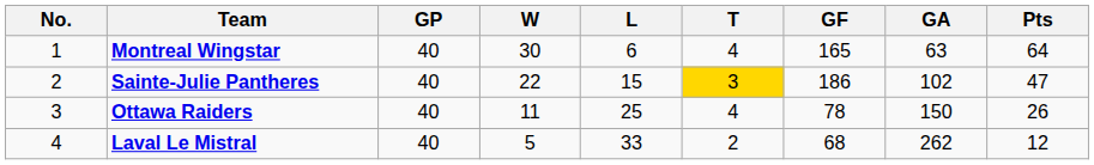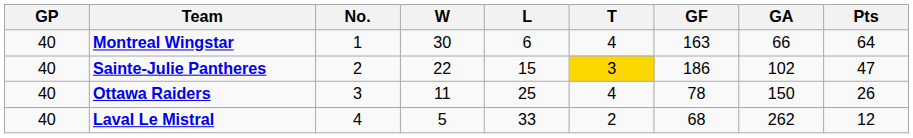 <table class="wikitable sortable">
 <tr>
+<th bgcolor="#DDDDFF" width="7.5%" title="Games played" class="unsortable">GP</th>
+<th bgcolor="#DDDDFF" width="20%">Team</th>
 <th bgcolor="#DDDDFF" width="7.5%" title="Division rank">No.</th>
-<th bgcolor="#DDDDFF" width="20%">Team</th>
-<th bgcolor="#DDDDFF" width="7.5%" title="Games played" class="unsortable">GP</th>
 <th bgcolor="#DDDDFF" width="7.5%" title="Wins">W</th>
 <th bgcolor="#DDDDFF" width="7.5%" title="Losses">L</th>
 <th bgcolor="#DDDDFF" width="7.5%" title="Ties">T</th>
 <th bgcolor="#DDDDFF" width="7.5%" title="Goals for">GF</th>
 <th bgcolor="#DDDDFF" width="7.5%" title="Goals against">GA</th>
 <th bgcolor="#DDDDFF" width="7.5%" title="Points">Pts</th>
 </tr>
 <tr align=center>
+<td>40</td>
+<td align=left><strong><a href='#'>Montreal Wingstar</a></strong></td>
 <td>1</td>
-<td align=left><strong><a href='#'>Montreal Wingstar</a></strong></td>
-<td>40</td>
 <td>30</td>
 <td>6</td>
 <td>4</td>
-<td>165</td>
-<td>63</td>
+<td>163</td>
+<td>66</td>
 <td>64</td>
 </tr>
 <tr align=center>
+<td>40</td>
+<td align=left><strong><a href='#'>Sainte-Julie Pantheres</a></strong></td>
 <td>2</td>
-<td align=left><strong><a href='#'>Sainte-Julie Pantheres</a></strong></td>
-<td>40</td>
 <td>22</td>
 <td>15</td>
 <td style="background: gold;">3</td>
 <td>186</td>
 <td>102</td>
 <td>47</td>
 </tr>
 <tr align=center>
+<td>40</td>
+<td align=left><strong><a href='#'>Ottawa Raiders</a> </strong></td>
 <td>3</td>
-<td align=left><strong><a href='#'>Ottawa Raiders</a> </strong></td>
-<td>40</td>
 <td>11</td>
 <td>25</td>
 <td>4</td>
 <td>78</td>
 <td>150</td>
 <td>26</td>
 </tr>
 <tr align=center>
+<td>40</td>
+<td align=left><strong><a href='#'>Laval Le Mistral</a> </strong></td>
 <td>4</td>
-<td align=left><strong><a href='#'>Laval Le Mistral</a> </strong></td>
-<td>40</td>
 <td>5</td>
 <td>33</td>
 <td>2</td>
 <td>68</td>
 <td>262</td>
 <td>12</td>
 </tr>
 </table>
